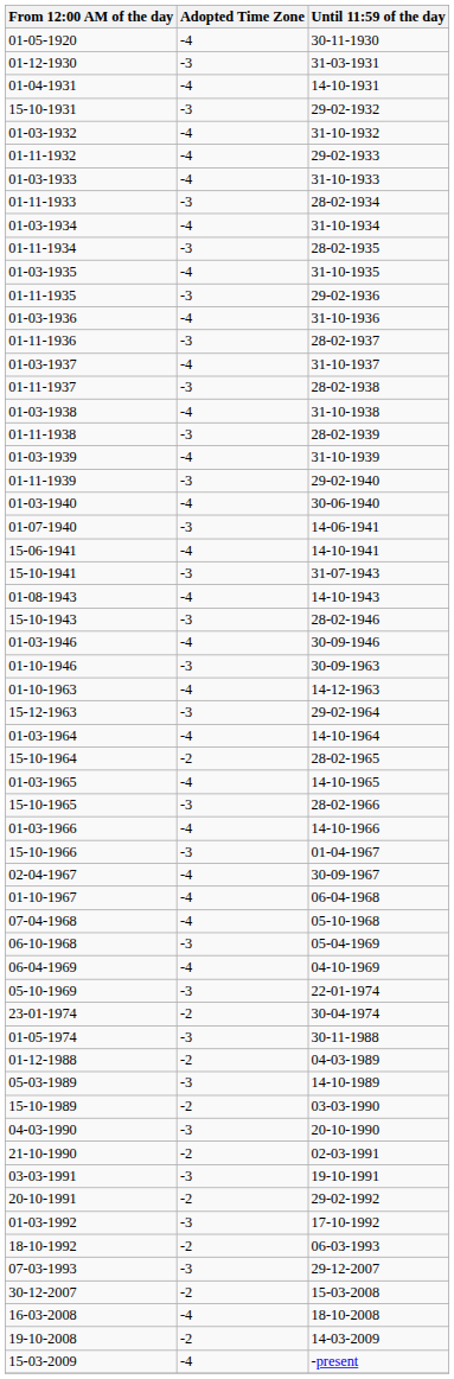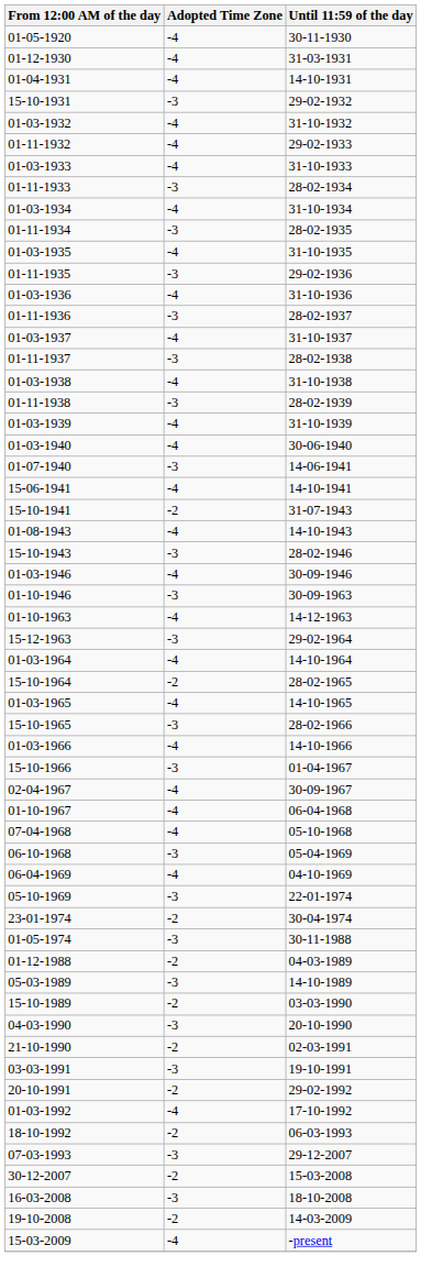 <table class="wikitable">
 <tr>
 <th>From 12:00 AM of the day</th>
 <th>Adopted Time Zone</th>
 <th>Until 11:59 of the day</th>
 </tr>
 <tr>
 <td>01-05-1920</td>
 <td>-4</td>
 <td>30-11-1930</td>
 </tr>
 <tr>
 <td>01-12-1930</td>
-<td>-3</td>
+<td>-4</td>
 <td>31-03-1931</td>
 </tr>
 <tr>
 <td>01-04-1931</td>
 <td>-4</td>
 <td>14-10-1931</td>
 </tr>
 <tr>
 <td>15-10-1931</td>
 <td>-3</td>
 <td>29-02-1932</td>
 </tr>
 <tr>
 <td>01-03-1932</td>
 <td>-4</td>
 <td>31-10-1932</td>
 </tr>
 <tr>
 <td>01-11-1932</td>
 <td>-4</td>
 <td>29-02-1933</td>
 </tr>
 <tr>
 <td>01-03-1933</td>
 <td>-4</td>
 <td>31-10-1933</td>
 </tr>
 <tr>
 <td>01-11-1933</td>
 <td>-3</td>
 <td>28-02-1934</td>
 </tr>
 <tr>
 <td>01-03-1934</td>
 <td>-4</td>
 <td>31-10-1934</td>
 </tr>
 <tr>
 <td>01-11-1934</td>
 <td>-3</td>
 <td>28-02-1935</td>
 </tr>
 <tr>
 <td>01-03-1935</td>
 <td>-4</td>
 <td>31-10-1935</td>
 </tr>
 <tr>
 <td>01-11-1935</td>
 <td>-3</td>
 <td>29-02-1936</td>
 </tr>
 <tr>
 <td>01-03-1936</td>
 <td>-4</td>
 <td>31-10-1936</td>
 </tr>
 <tr>
 <td>01-11-1936</td>
 <td>-3</td>
 <td>28-02-1937</td>
 </tr>
 <tr>
 <td>01-03-1937</td>
 <td>-4</td>
 <td>31-10-1937</td>
 </tr>
 <tr>
 <td>01-11-1937</td>
 <td>-3</td>
 <td>28-02-1938</td>
 </tr>
 <tr>
 <td>01-03-1938</td>
 <td>-4</td>
 <td>31-10-1938</td>
 </tr>
 <tr>
 <td>01-11-1938</td>
 <td>-3</td>
 <td>28-02-1939</td>
 </tr>
 <tr>
 <td>01-03-1939</td>
 <td>-4</td>
 <td>31-10-1939</td>
 </tr>
 <tr>
-<td>01-11-1939</td>
-<td>-3</td>
-<td>29-02-1940</td>
-</tr>
-<tr>
 <td>01-03-1940</td>
 <td>-4</td>
 <td>30-06-1940</td>
 </tr>
 <tr>
 <td>01-07-1940</td>
 <td>-3</td>
 <td>14-06-1941</td>
 </tr>
 <tr>
 <td>15-06-1941</td>
 <td>-4</td>
 <td>14-10-1941</td>
 </tr>
 <tr>
 <td>15-10-1941</td>
-<td>-3</td>
+<td>-2</td>
 <td>31-07-1943</td>
 </tr>
 <tr>
 <td>01-08-1943</td>
 <td>-4</td>
 <td>14-10-1943</td>
 </tr>
 <tr>
 <td>15-10-1943</td>
 <td>-3</td>
 <td>28-02-1946</td>
 </tr>
 <tr>
 <td>01-03-1946</td>
 <td>-4</td>
 <td>30-09-1946</td>
 </tr>
 <tr>
 <td>01-10-1946</td>
 <td>-3</td>
 <td>30-09-1963</td>
 </tr>
 <tr>
 <td>01-10-1963</td>
 <td>-4</td>
 <td>14-12-1963</td>
 </tr>
 <tr>
 <td>15-12-1963</td>
 <td>-3</td>
 <td>29-02-1964</td>
 </tr>
 <tr>
 <td>01-03-1964</td>
 <td>-4</td>
 <td>14-10-1964</td>
 </tr>
 <tr>
 <td>15-10-1964</td>
 <td>-2</td>
 <td>28-02-1965</td>
 </tr>
 <tr>
 <td>01-03-1965</td>
 <td>-4</td>
 <td>14-10-1965</td>
 </tr>
 <tr>
 <td>15-10-1965</td>
 <td>-3</td>
 <td>28-02-1966</td>
 </tr>
 <tr>
 <td>01-03-1966</td>
 <td>-4</td>
 <td>14-10-1966</td>
 </tr>
 <tr>
 <td>15-10-1966</td>
 <td>-3</td>
 <td>01-04-1967</td>
 </tr>
 <tr>
 <td>02-04-1967</td>
 <td>-4</td>
 <td>30-09-1967</td>
 </tr>
 <tr>
 <td>01-10-1967</td>
 <td>-4</td>
 <td>06-04-1968</td>
 </tr>
 <tr>
 <td>07-04-1968</td>
 <td>-4</td>
 <td>05-10-1968</td>
 </tr>
 <tr>
 <td>06-10-1968</td>
 <td>-3</td>
 <td>05-04-1969</td>
 </tr>
 <tr>
 <td>06-04-1969</td>
 <td>-4</td>
 <td>04-10-1969</td>
 </tr>
 <tr>
 <td>05-10-1969</td>
 <td>-3</td>
 <td>22-01-1974</td>
 </tr>
 <tr>
 <td>23-01-1974</td>
 <td>-2</td>
 <td>30-04-1974</td>
 </tr>
 <tr>
 <td>01-05-1974</td>
 <td>-3</td>
 <td>30-11-1988</td>
 </tr>
 <tr>
 <td>01-12-1988</td>
 <td>-2</td>
 <td>04-03-1989</td>
 </tr>
 <tr>
 <td>05-03-1989</td>
 <td>-3</td>
 <td>14-10-1989</td>
 </tr>
 <tr>
 <td>15-10-1989</td>
 <td>-2</td>
 <td>03-03-1990</td>
 </tr>
 <tr>
 <td>04-03-1990</td>
 <td>-3</td>
 <td>20-10-1990</td>
 </tr>
 <tr>
 <td>21-10-1990</td>
 <td>-2</td>
 <td>02-03-1991</td>
 </tr>
 <tr>
 <td>03-03-1991</td>
 <td>-3</td>
 <td>19-10-1991</td>
 </tr>
 <tr>
 <td>20-10-1991</td>
 <td>-2</td>
 <td>29-02-1992</td>
 </tr>
 <tr>
 <td>01-03-1992</td>
-<td>-3</td>
+<td>-4</td>
 <td>17-10-1992</td>
 </tr>
 <tr>
 <td>18-10-1992</td>
 <td>-2</td>
 <td>06-03-1993</td>
 </tr>
 <tr>
 <td>07-03-1993</td>
 <td>-3</td>
 <td>29-12-2007</td>
 </tr>
 <tr>
 <td>30-12-2007</td>
 <td>-2</td>
 <td>15-03-2008</td>
 </tr>
 <tr>
 <td>16-03-2008</td>
-<td>-4</td>
+<td>-3</td>
 <td>18-10-2008</td>
 </tr>
 <tr>
 <td>19-10-2008</td>
 <td>-2</td>
 <td>14-03-2009</td>
 </tr>
 <tr>
 <td>15-03-2009</td>
 <td>-4</td>
 <td>-<a href='#'>present</a></td>
 </tr>
 <tr>
 </tr>
 </table>
